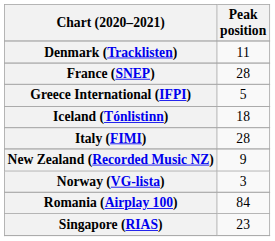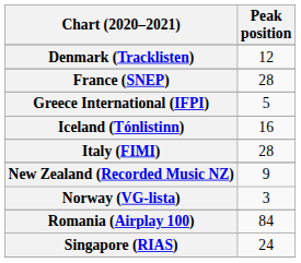 <table class="wikitable sortable plainrowheaders" style="text-align:center">
 <tr>
 <th scope="col">Chart (2020–2021)</th>
 <th scope="col">Peak<br>position</th>
 </tr>
 <tr>
 </tr>
 <tr>
 </tr>
 <tr>
 </tr>
 <tr>
 </tr>
 <tr>
 </tr>
 <tr>
 </tr>
 <tr>
 <th scope="row">Denmark (<a href='#'>Tracklisten</a>)</th>
-<td>11</td>
+<td>12</td>
 </tr>
 <tr>
 </tr>
 <tr>
 <th scope="row">France (<a href='#'>SNEP</a>)</th>
 <td>28</td>
 </tr>
 <tr>
 </tr>
 <tr>
 </tr>
 <tr>
 <th scope="row">Greece International (<a href='#'>IFPI</a>)</th>
 <td>5</td>
 </tr>
 <tr>
 </tr>
 <tr>
 <th scope="row">Iceland (<a href='#'>Tónlistinn</a>)</th>
-<td>18</td>
+<td>16</td>
 </tr>
 <tr>
 </tr>
 <tr>
 <th scope="row">Italy (<a href='#'>FIMI</a>)</th>
 <td>28</td>
 </tr>
 <tr>
 </tr>
 <tr>
 <th scope="row">New Zealand (<a href='#'>Recorded Music NZ</a>)</th>
 <td>9</td>
 </tr>
 <tr>
 <th scope="row">Norway (<a href='#'>VG-lista</a>)</th>
 <td>3</td>
 </tr>
 <tr>
 </tr>
 <tr>
 <th scope="row">Romania (<a href='#'>Airplay 100</a>)</th>
 <td>84</td>
 </tr>
 <tr>
 <th scope="row">Singapore (<a href='#'>RIAS</a>)</th>
-<td>23</td>
+<td>24</td>
 </tr>
 <tr>
 </tr>
 <tr>
 </tr>
 <tr>
 </tr>
 <tr>
 </tr>
 <tr>
 </tr>
 <tr>
 </tr>
 <tr>
 </tr>
 <tr>
 </tr>
 <tr>
 </tr>
 <tr>
 </tr>
 <tr>
 </tr>
 </table>
